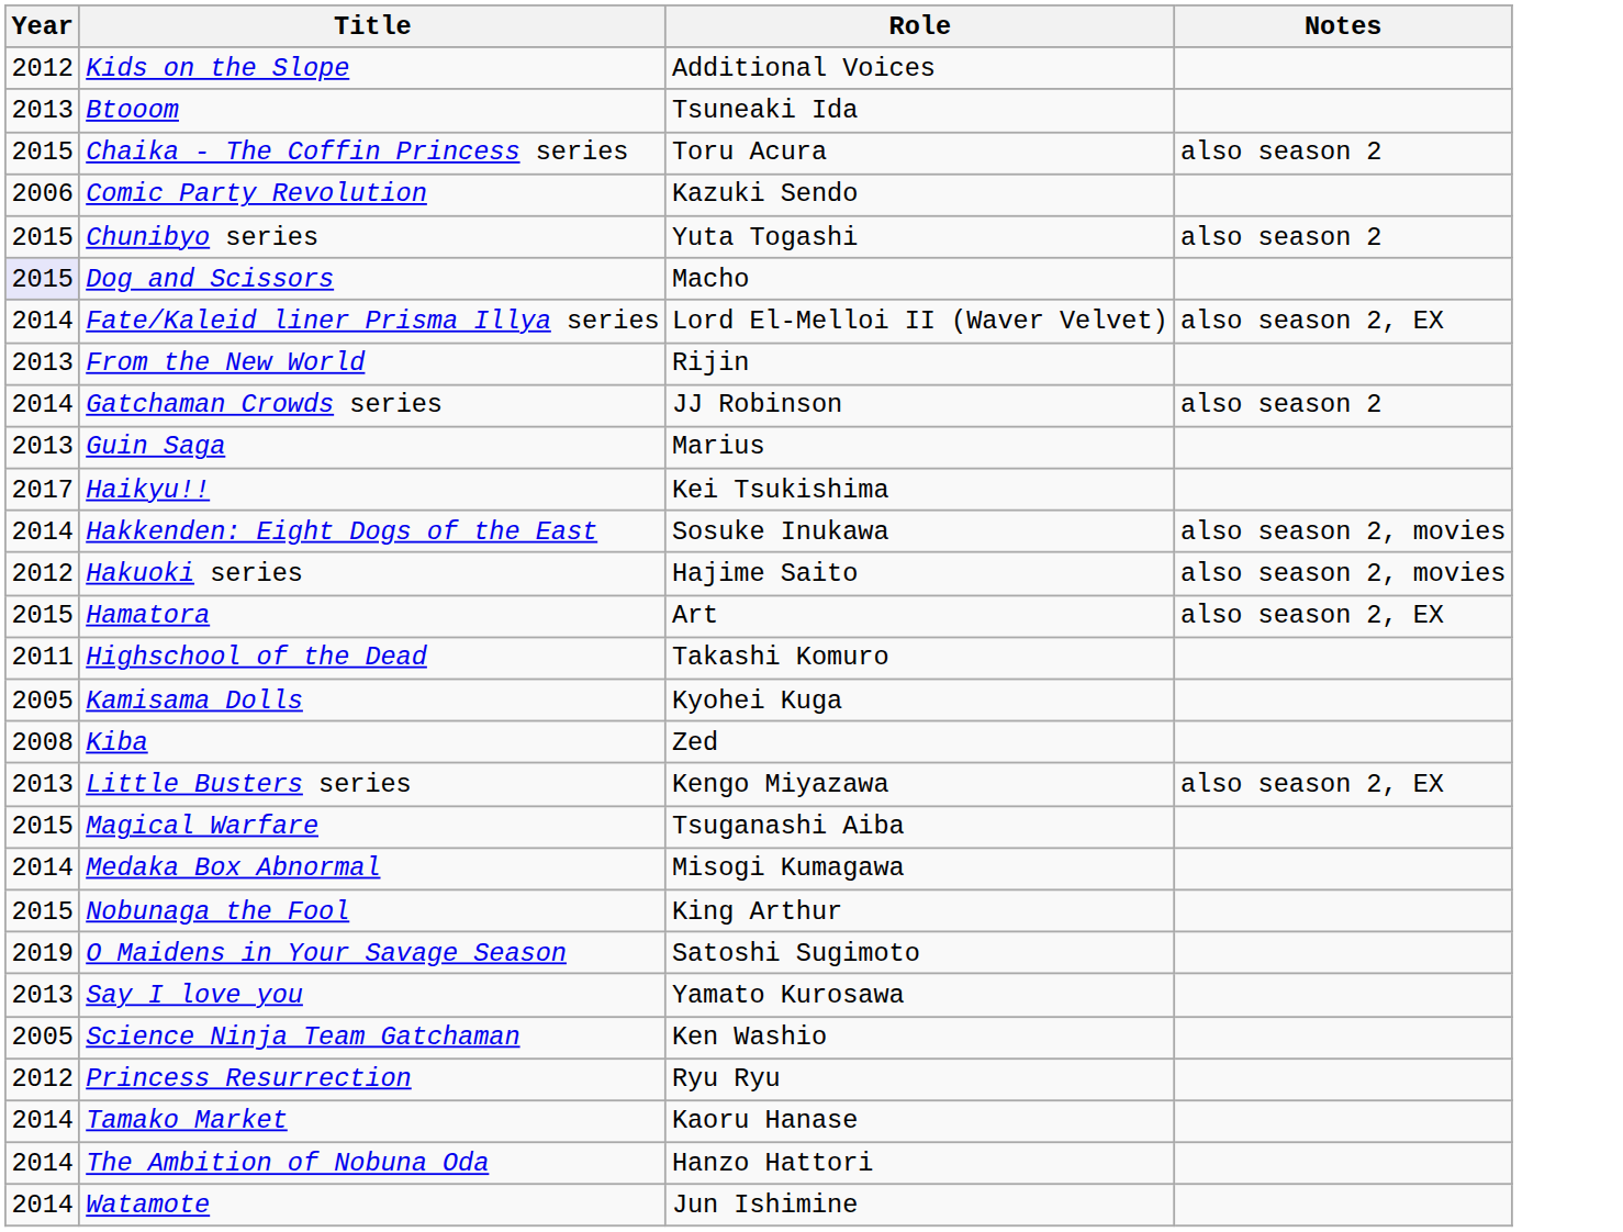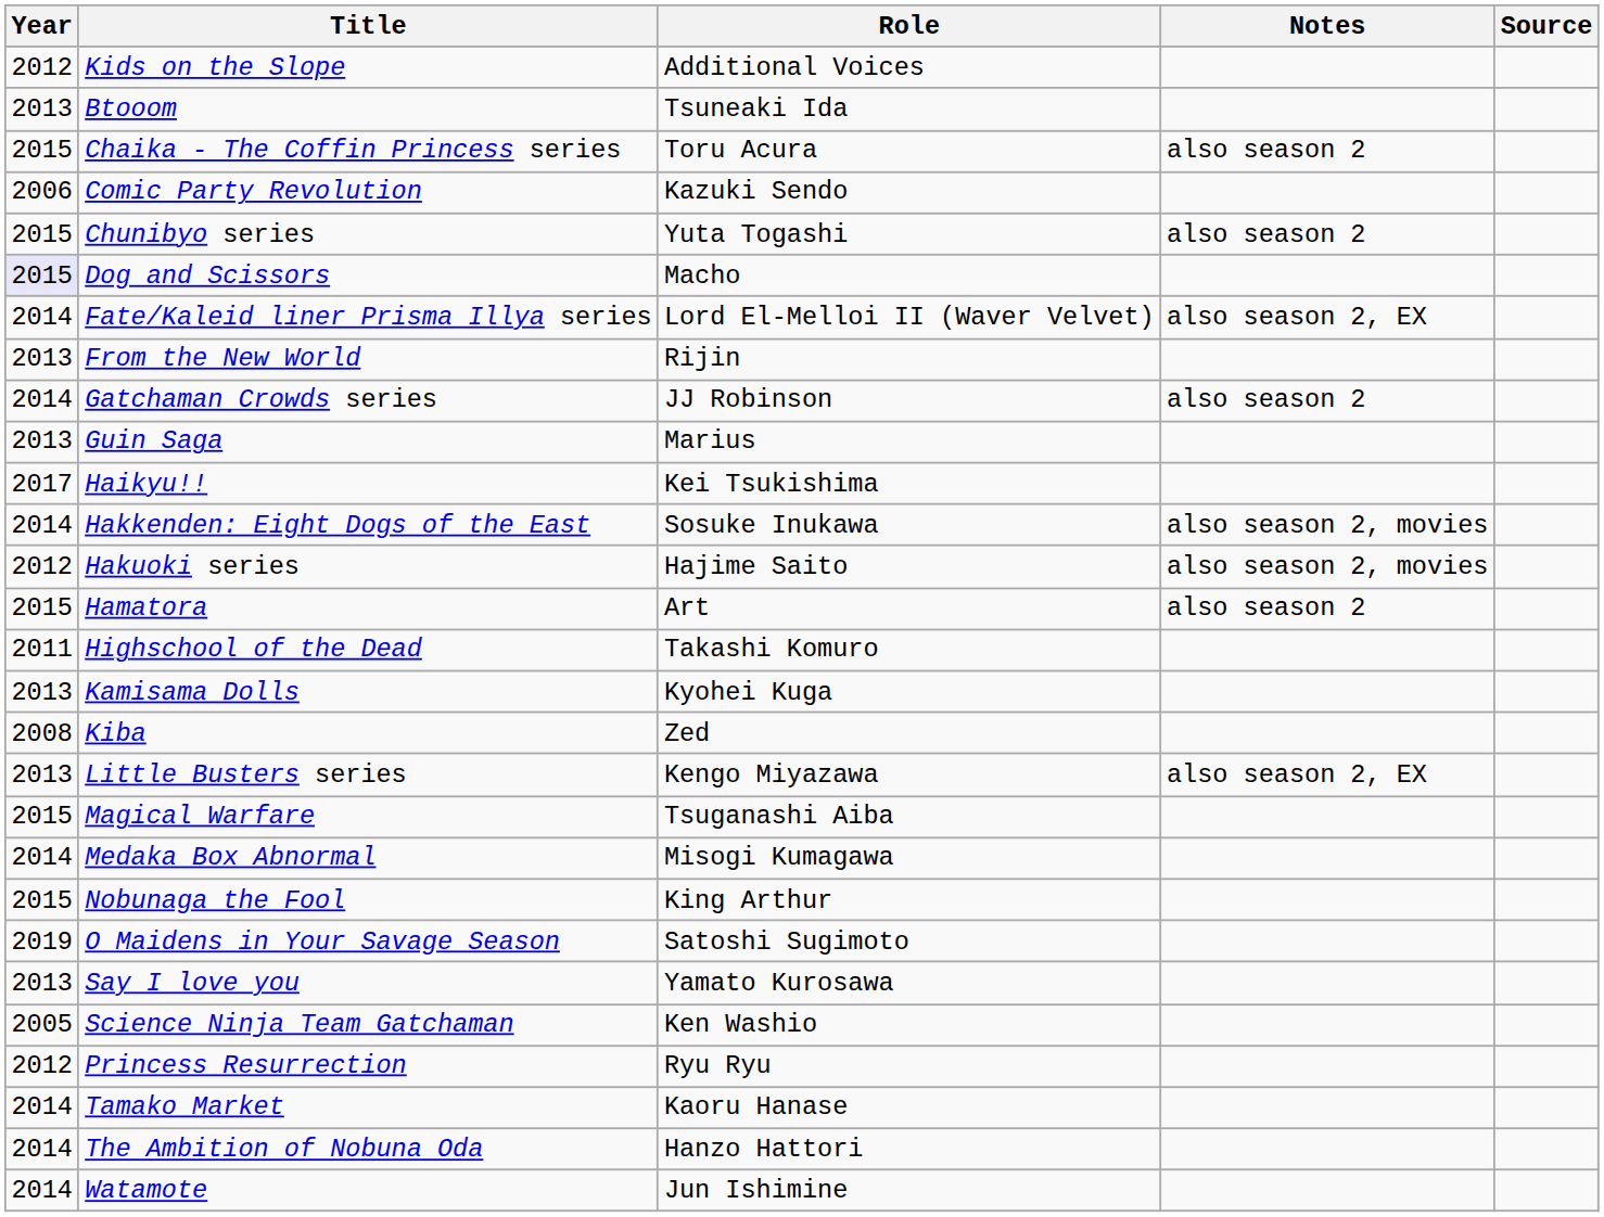 <table class="wikitable sortable plainrowheaders">
 <tr>
 <th>Year</th>
 <th>Title</th>
 <th>Role</th>
 <th class="unsortable">Notes</th>
+<th class="unsortable">Source</th>
 </tr>
 <tr>
 <td>2012</td>
 <td><em><a href='#'>Kids on the Slope</a></em></td>
 <td>Additional Voices</td>
+<td></td>
 <td></td>
 </tr>
 <tr>
 <td>2013</td>
 <td><em><a href='#'>Btooom</a></em></td>
 <td>Tsuneaki Ida</td>
 <td></td>
+<td></td>
 </tr>
 <tr>
 <td>2015</td>
 <td><em><a href='#'>Chaika - The Coffin Princess</a></em> series</td>
 <td>Toru Acura</td>
 <td>also season 2</td>
+<td></td>
 </tr>
 <tr>
 <td>2006</td>
 <td><em><a href='#'>Comic Party Revolution</a></em></td>
 <td>Kazuki Sendo</td>
+<td></td>
 <td></td>
 </tr>
 <tr>
 <td>2015</td>
 <td><em><a href='#'>Chunibyo</a></em> series</td>
 <td>Yuta Togashi</td>
 <td>also season 2</td>
+<td></td>
 </tr>
 <tr>
 <td style="background: lavender;">2015</td>
 <td><a href='#'><em>Dog and Scissors</em></a></td>
 <td>Macho</td>
+<td></td>
 <td></td>
 </tr>
 <tr>
 <td>2014</td>
 <td><a href='#'><em>Fate/Kaleid liner Prisma Illya</em></a> series</td>
 <td>Lord El-Melloi II (Waver Velvet)</td>
 <td>also season 2, EX</td>
+<td></td>
 </tr>
 <tr>
 <td>2013</td>
 <td><a href='#'><em>From the New World</em></a></td>
 <td>Rijin</td>
+<td></td>
 <td></td>
 </tr>
 <tr>
 <td>2014</td>
 <td><em><a href='#'>Gatchaman Crowds</a></em> series</td>
 <td>JJ Robinson</td>
 <td>also season 2</td>
+<td></td>
 </tr>
 <tr>
 <td>2013</td>
 <td><em><a href='#'>Guin Saga</a></em></td>
 <td>Marius</td>
+<td></td>
 <td></td>
 </tr>
 <tr>
 <td>2017</td>
 <td><em><a href='#'>Haikyu!!</a></em></td>
 <td>Kei Tsukishima</td>
 <td></td>
+<td></td>
 </tr>
 <tr>
 <td>2014</td>
 <td><em><a href='#'>Hakkenden: Eight Dogs of the East</a></em></td>
 <td>Sosuke Inukawa</td>
 <td>also season 2, movies</td>
+<td></td>
 </tr>
 <tr>
 <td>2012</td>
 <td><a href='#'><em>Hakuoki</em></a> series</td>
 <td>Hajime Saito</td>
 <td>also season 2, movies</td>
+<td></td>
 </tr>
 <tr>
 <td>2015</td>
 <td><em><a href='#'>Hamatora</a></em></td>
 <td>Art</td>
-<td>also season 2, EX</td>
+<td>also season 2</td>
+<td></td>
 </tr>
 <tr>
 <td>2011</td>
 <td><em><a href='#'>Highschool of the Dead</a></em></td>
 <td>Takashi Komuro</td>
 <td></td>
+<td></td>
 </tr>
 <tr>
-<td>2005</td>
+<td>2013</td>
 <td><em><a href='#'>Kamisama Dolls</a></em></td>
 <td>Kyohei Kuga</td>
+<td></td>
 <td></td>
 </tr>
 <tr>
 <td>2008</td>
 <td><a href='#'><em>Kiba</em></a></td>
 <td>Zed</td>
 <td></td>
+<td></td>
 </tr>
 <tr>
 <td>2013</td>
 <td><a href='#'><em>Little Busters</em></a> series</td>
 <td>Kengo Miyazawa</td>
 <td>also season 2, EX</td>
+<td></td>
 </tr>
 <tr>
 <td>2015</td>
 <td><em><a href='#'>Magical Warfare</a></em></td>
 <td>Tsuganashi Aiba</td>
+<td></td>
 <td></td>
 </tr>
 <tr>
 <td>2014</td>
 <td><em><a href='#'>Medaka Box Abnormal</a></em></td>
 <td>Misogi Kumagawa</td>
 <td></td>
+<td></td>
 </tr>
 <tr>
 <td>2015</td>
 <td><em><a href='#'>Nobunaga the Fool</a></em></td>
 <td>King Arthur</td>
+<td></td>
 <td></td>
 </tr>
 <tr>
 <td>2019</td>
 <td><em><a href='#'>O Maidens in Your Savage Season</a></em></td>
 <td>Satoshi Sugimoto</td>
 <td></td>
+<td></td>
 </tr>
 <tr>
 <td>2013</td>
 <td><a href='#'><em>Say I love you</em></a></td>
 <td>Yamato Kurosawa</td>
+<td></td>
 <td></td>
 </tr>
 <tr>
 <td>2005</td>
 <td><em><a href='#'>Science Ninja Team Gatchaman</a></em></td>
 <td>Ken Washio</td>
 <td></td>
+<td></td>
 </tr>
 <tr>
 <td>2012</td>
 <td><em><a href='#'>Princess Resurrection</a></em></td>
 <td>Ryu Ryu</td>
+<td></td>
 <td></td>
 </tr>
 <tr>
 <td>2014</td>
 <td><em><a href='#'>Tamako Market</a></em></td>
 <td>Kaoru Hanase</td>
 <td></td>
+<td></td>
 </tr>
 <tr>
 <td>2014</td>
 <td><a href='#'><em>The Ambition of Nobuna Oda</em></a></td>
 <td>Hanzo Hattori</td>
+<td></td>
 <td></td>
 </tr>
 <tr>
 <td>2014</td>
 <td><a href='#'><em>Watamote</em></a></td>
 <td>Jun Ishimine</td>
 <td></td>
+<td></td>
 </tr>
 </table>
